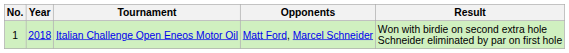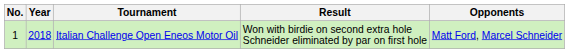 <table class="wikitable" style="font-size:95%;">
 <tr>
 <th>No.</th>
 <th>Year</th>
 <th>Tournament</th>
+<th>Result</th>
 <th>Opponents</th>
-<th>Result</th>
 </tr>
 <tr style="background:#D0F0C0;">
 <td align=center>1</td>
 <td><a href='#'>2018</a></td>
 <td><a href='#'>Italian Challenge Open Eneos Motor Oil</a></td>
+<td>Won with birdie on second extra hole<br>Schneider eliminated by par on first hole</td>
 <td> <a href='#'>Matt Ford</a>,  <a href='#'>Marcel Schneider</a></td>
-<td>Won with birdie on second extra hole<br>Schneider eliminated by par on first hole</td>
 </tr>
 </table>
